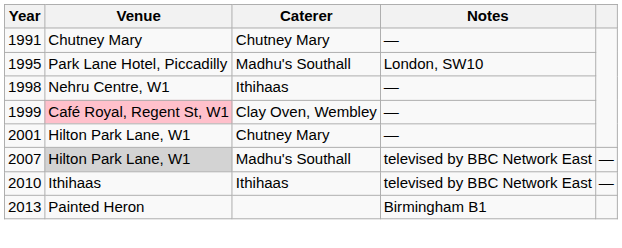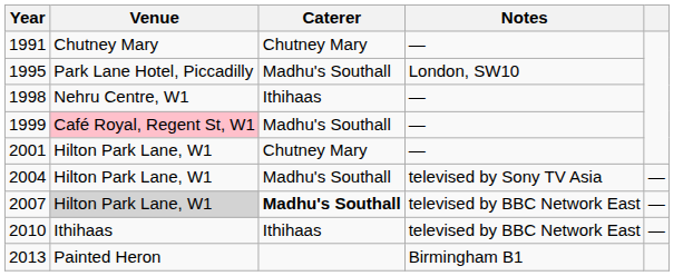 <table class="wikitable sortable">
 <tr>
 <th>Year</th>
 <th>Venue</th>
 <th>Caterer</th>
 <th>Notes</th>
 <th></th>
 </tr>
 <tr>
 <td sortname>1991</td>
 <td>Chutney Mary</td>
 <td>Chutney Mary</td>
 <td>—</td>
 </tr>
 <tr>
 <td sortname>1995</td>
 <td>Park Lane Hotel, Piccadilly</td>
 <td>Madhu's Southall</td>
 <td>London, SW10</td>
 </tr>
 <tr>
 <td sortname>1998</td>
 <td>Nehru Centre, W1</td>
 <td>Ithihaas</td>
 <td>—</td>
 </tr>
 <tr>
 <td sortname>1999</td>
 <td style="background: pink;">Café Royal, Regent St, W1</td>
-<td>Clay Oven, Wembley</td>
+<td>Madhu's Southall</td>
 <td>—</td>
 </tr>
 <tr>
 <td sortname>2001</td>
 <td>Hilton Park Lane, W1</td>
 <td>Chutney Mary</td>
 <td>—</td>
 </tr>
 <tr>
+<td sortname>2004</td>
+<td>Hilton Park Lane, W1</td>
+<td>Madhu's Southall</td>
+<td>televised by Sony TV Asia</td>
+<td>—</td>
+</tr>
+<tr>
 <td sortname>2007</td>
 <td style="background: lightgrey;">Hilton Park Lane, W1</td>
-<td>Madhu's Southall</td>
+<td><strong>Madhu's Southall</strong></td>
 <td>televised by BBC Network East</td>
 <td>—</td>
 </tr>
 <tr>
 <td sortname>2010</td>
 <td>Ithihaas</td>
 <td>Ithihaas</td>
 <td>televised by BBC Network East</td>
 <td>—</td>
 </tr>
 <tr>
 <td sortname>2013</td>
 <td>Painted Heron</td>
 <td></td>
 <td>Birmingham B1</td>
 </tr>
 </table>
